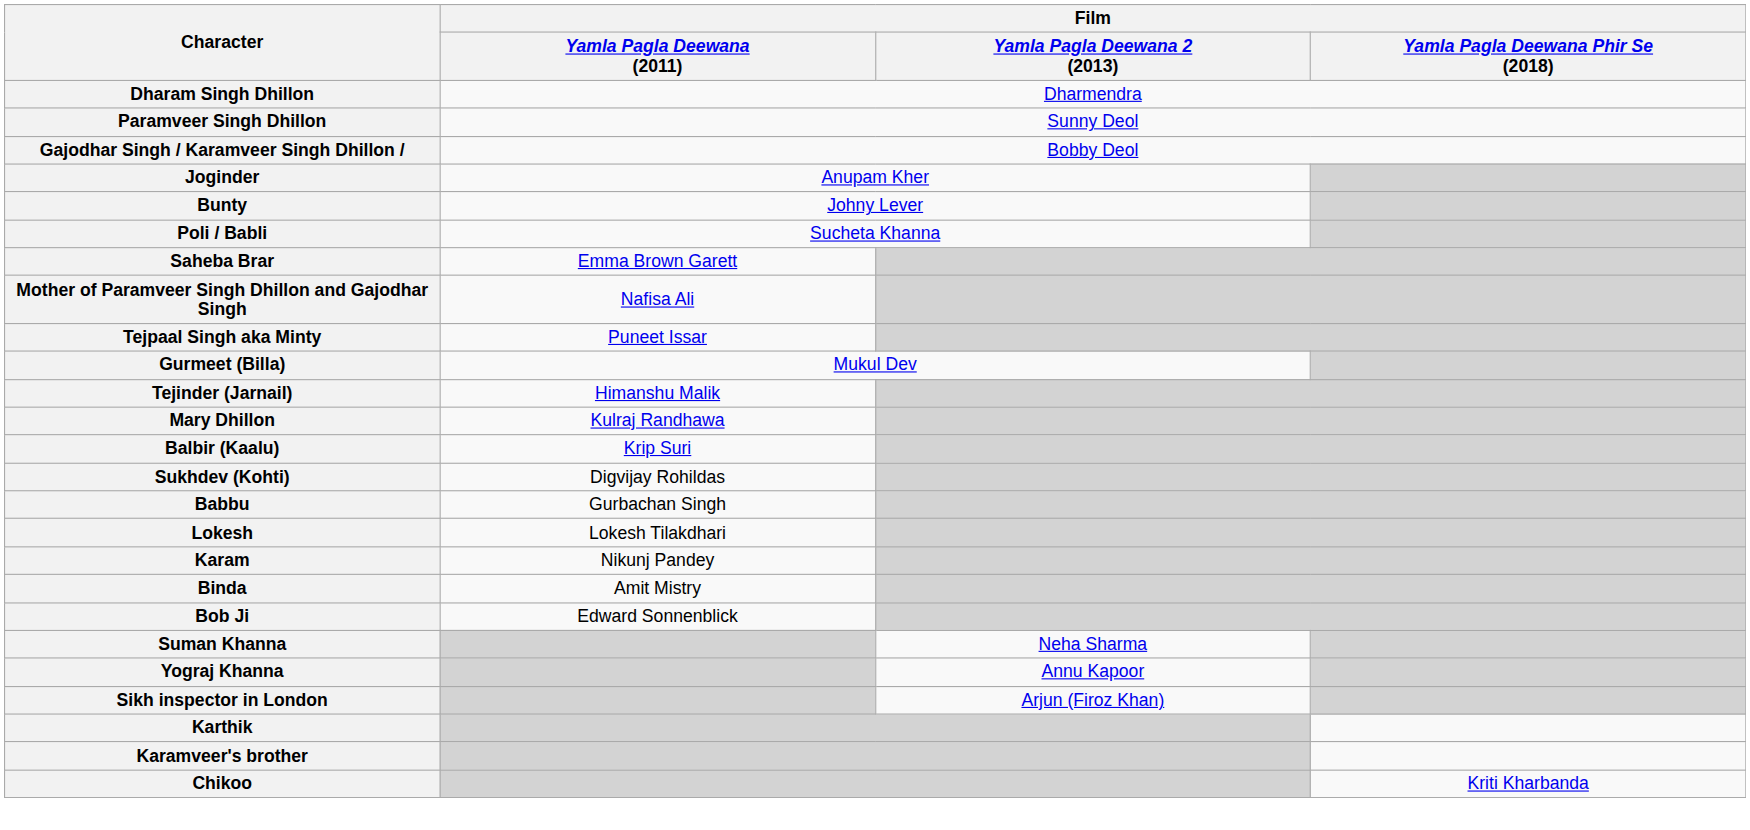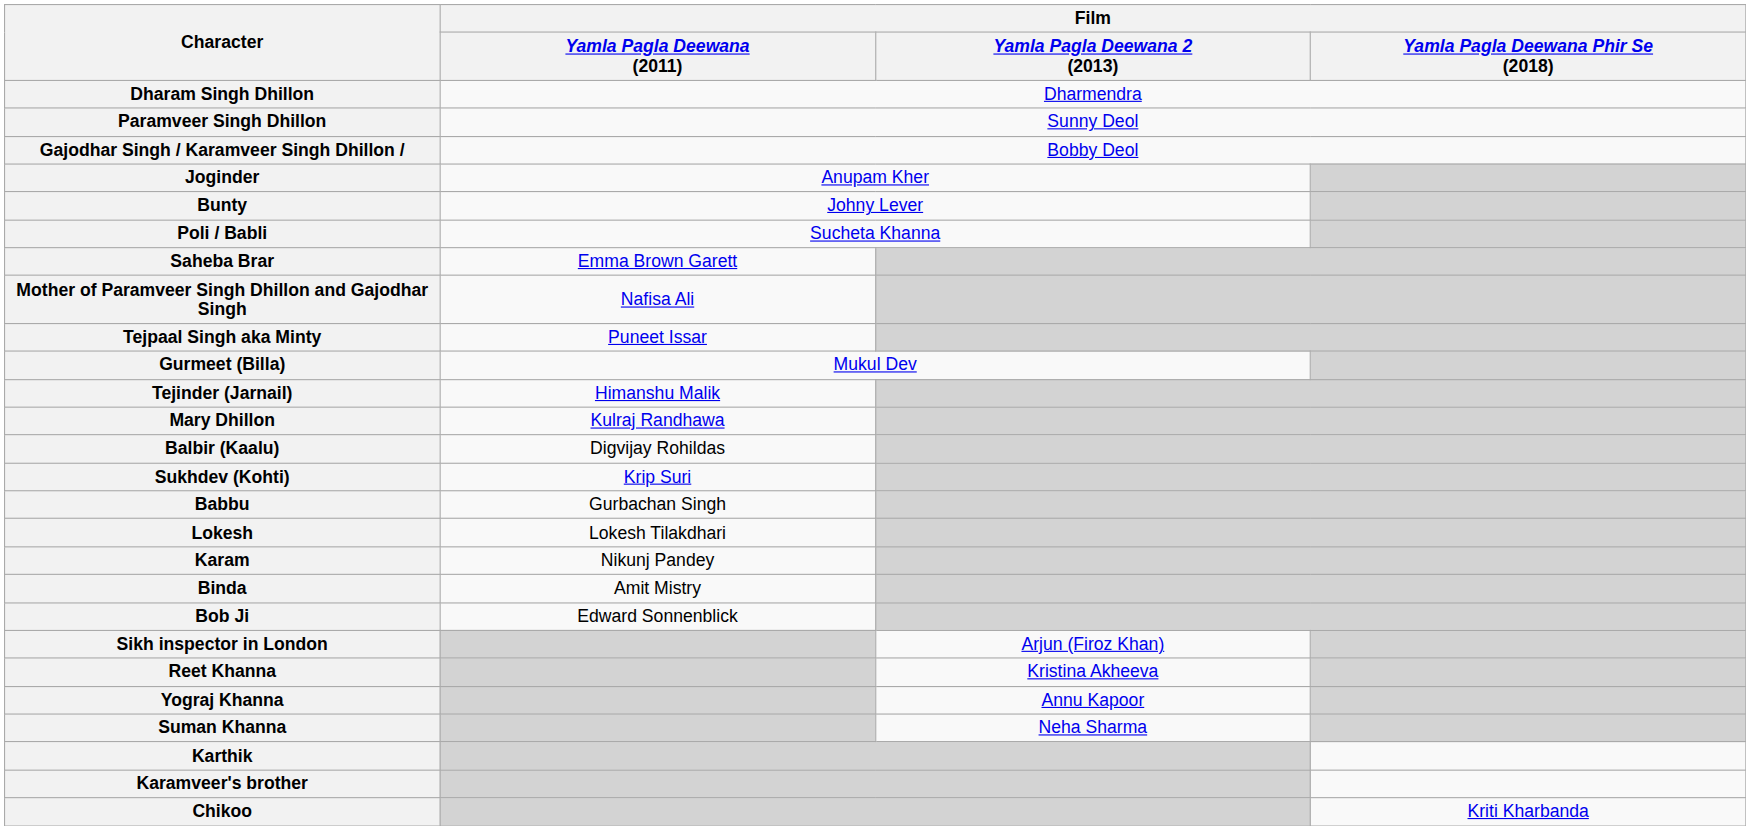 <table class="wikitable" style="text-align:center;" width="100%">
 <tr>
 <th rowspan="2">Character</th>
 <th colspan="3">Film</th>
 </tr>
 <tr>
 <th style="width:25%;"><em><a href='#'>Yamla Pagla Deewana</a></em> <br>(2011)</th>
 <th style="width:25%;"><em><a href='#'>Yamla Pagla Deewana 2</a></em> <br>(2013)</th>
 <th style="width:25%;"><em><a href='#'>Yamla Pagla Deewana Phir Se</a></em><br>(2018)</th>
 </tr>
 <tr>
 <th>Dharam Singh Dhillon</th>
 <td colspan="3"><a href='#'>Dharmendra</a></td>
 </tr>
 <tr>
 <th>Paramveer Singh Dhillon</th>
 <td colspan="3"><a href='#'>Sunny Deol</a></td>
 </tr>
 <tr>
 <th>Gajodhar Singh / Karamveer Singh Dhillon /</th>
 <td colspan="3"><a href='#'>Bobby Deol</a></td>
 </tr>
 <tr>
 <th>Joginder</th>
 <td colspan="2"><a href='#'>Anupam Kher</a></td>
 <td style="background:#d3d3d3;"></td>
 </tr>
 <tr>
 <th>Bunty</th>
 <td colspan="2"><a href='#'>Johny Lever</a></td>
 <td style="background:#d3d3d3;"></td>
 </tr>
 <tr>
 <th>Poli / Babli</th>
 <td colspan="2"><a href='#'>Sucheta Khanna</a></td>
 <td colspan="1" style="background:#d3d3d3;"></td>
 </tr>
 <tr>
 <th>Saheba Brar</th>
 <td colspan="1"><a href='#'>Emma Brown Garett</a></td>
 <td colspan="2" style="background:#d3d3d3;"></td>
 </tr>
 <tr>
 <th>Mother of Paramveer Singh Dhillon and Gajodhar Singh</th>
 <td colspan="1"><a href='#'>Nafisa Ali</a></td>
 <td colspan="2" style="background:#d3d3d3;"></td>
 </tr>
 <tr>
 <th>Tejpaal Singh aka Minty</th>
 <td colspan="1"><a href='#'>Puneet Issar</a></td>
 <td colspan="2" style="background:#d3d3d3;"></td>
 </tr>
 <tr>
 <th>Gurmeet (Billa)</th>
 <td colspan="2"><a href='#'>Mukul Dev</a></td>
 <td style="background:#d3d3d3;"></td>
 </tr>
 <tr>
 <th>Tejinder (Jarnail)</th>
 <td colspan="1"><a href='#'>Himanshu Malik</a></td>
 <td colspan="2" style="background:#d3d3d3;"></td>
 </tr>
 <tr>
 <th>Mary Dhillon</th>
 <td colspan="1"><a href='#'>Kulraj Randhawa</a></td>
 <td colspan="2" style="background:#d3d3d3;"></td>
 </tr>
 <tr>
 <th>Balbir (Kaalu)</th>
-<td colspan="1"><a href='#'>Krip Suri</a></td>
+<td colspan="1">Digvijay Rohildas</td>
 <td colspan="2" style="background:#d3d3d3;"></td>
 </tr>
 <tr>
 <th>Sukhdev (Kohti)</th>
-<td colspan="1">Digvijay Rohildas</td>
+<td colspan="1"><a href='#'>Krip Suri</a></td>
 <td colspan="2" style="background:#d3d3d3;"></td>
 </tr>
 <tr>
 <th>Babbu</th>
 <td colspan="1">Gurbachan Singh</td>
 <td colspan="2" style="background:#d3d3d3;"></td>
 </tr>
 <tr>
 <th>Lokesh</th>
 <td colspan="1">Lokesh Tilakdhari</td>
 <td colspan="2" style="background:#d3d3d3;"></td>
 </tr>
 <tr>
 <th>Karam</th>
 <td colspan="1">Nikunj Pandey</td>
 <td colspan="2" style="background:#d3d3d3;"></td>
 </tr>
 <tr>
 <th>Binda</th>
 <td colspan="1">Amit Mistry</td>
 <td colspan="2" style="background:#d3d3d3;"></td>
 </tr>
 <tr>
 <th>Bob Ji</th>
 <td colspan="1">Edward Sonnenblick</td>
 <td colspan="2" style="background:#d3d3d3;"></td>
 </tr>
 <tr>
-<th>Suman Khanna</th>
+<th>Sikh inspector in London</th>
 <td colspan="1" style="background:#d3d3d3;"></td>
-<td colspan="1"><a href='#'>Neha Sharma</a></td>
+<td colspan="1"><a href='#'>Arjun (Firoz Khan)</a></td>
+<td colspan="1" style="background:#d3d3d3;"></td>
+</tr>
+<tr>
+<th>Reet Khanna</th>
+<td colspan="1" style="background:#d3d3d3;"></td>
+<td colspan="1"><a href='#'>Kristina Akheeva</a></td>
 <td colspan="1" style="background:#d3d3d3;"></td>
 </tr>
 <tr>
 <th>Yograj Khanna</th>
 <td colspan="1" style="background:#d3d3d3;"></td>
 <td colspan="1"><a href='#'>Annu Kapoor</a></td>
 <td colspan="1" style="background:#d3d3d3;"></td>
 </tr>
 <tr>
-<th>Sikh inspector in London</th>
+<th>Suman Khanna</th>
 <td colspan="1" style="background:#d3d3d3;"></td>
-<td colspan="1"><a href='#'>Arjun (Firoz Khan)</a></td>
+<td colspan="1"><a href='#'>Neha Sharma</a></td>
 <td colspan="1" style="background:#d3d3d3;"></td>
 </tr>
 <tr>
 <th>Karthik</th>
 <td colspan="2" style="background:#d3d3d3;"></td>
 <td colspan="1"></td>
 </tr>
 <tr>
 <th>Karamveer's brother</th>
 <td colspan="2" style="background:#d3d3d3;"></td>
 <td colspan="1"></td>
 </tr>
 <tr>
 <th>Chikoo</th>
 <td colspan="2" style="background:#d3d3d3;"></td>
 <td><a href='#'>Kriti Kharbanda</a></td>
 </tr>
 <tr>
 </tr>
 </table>
